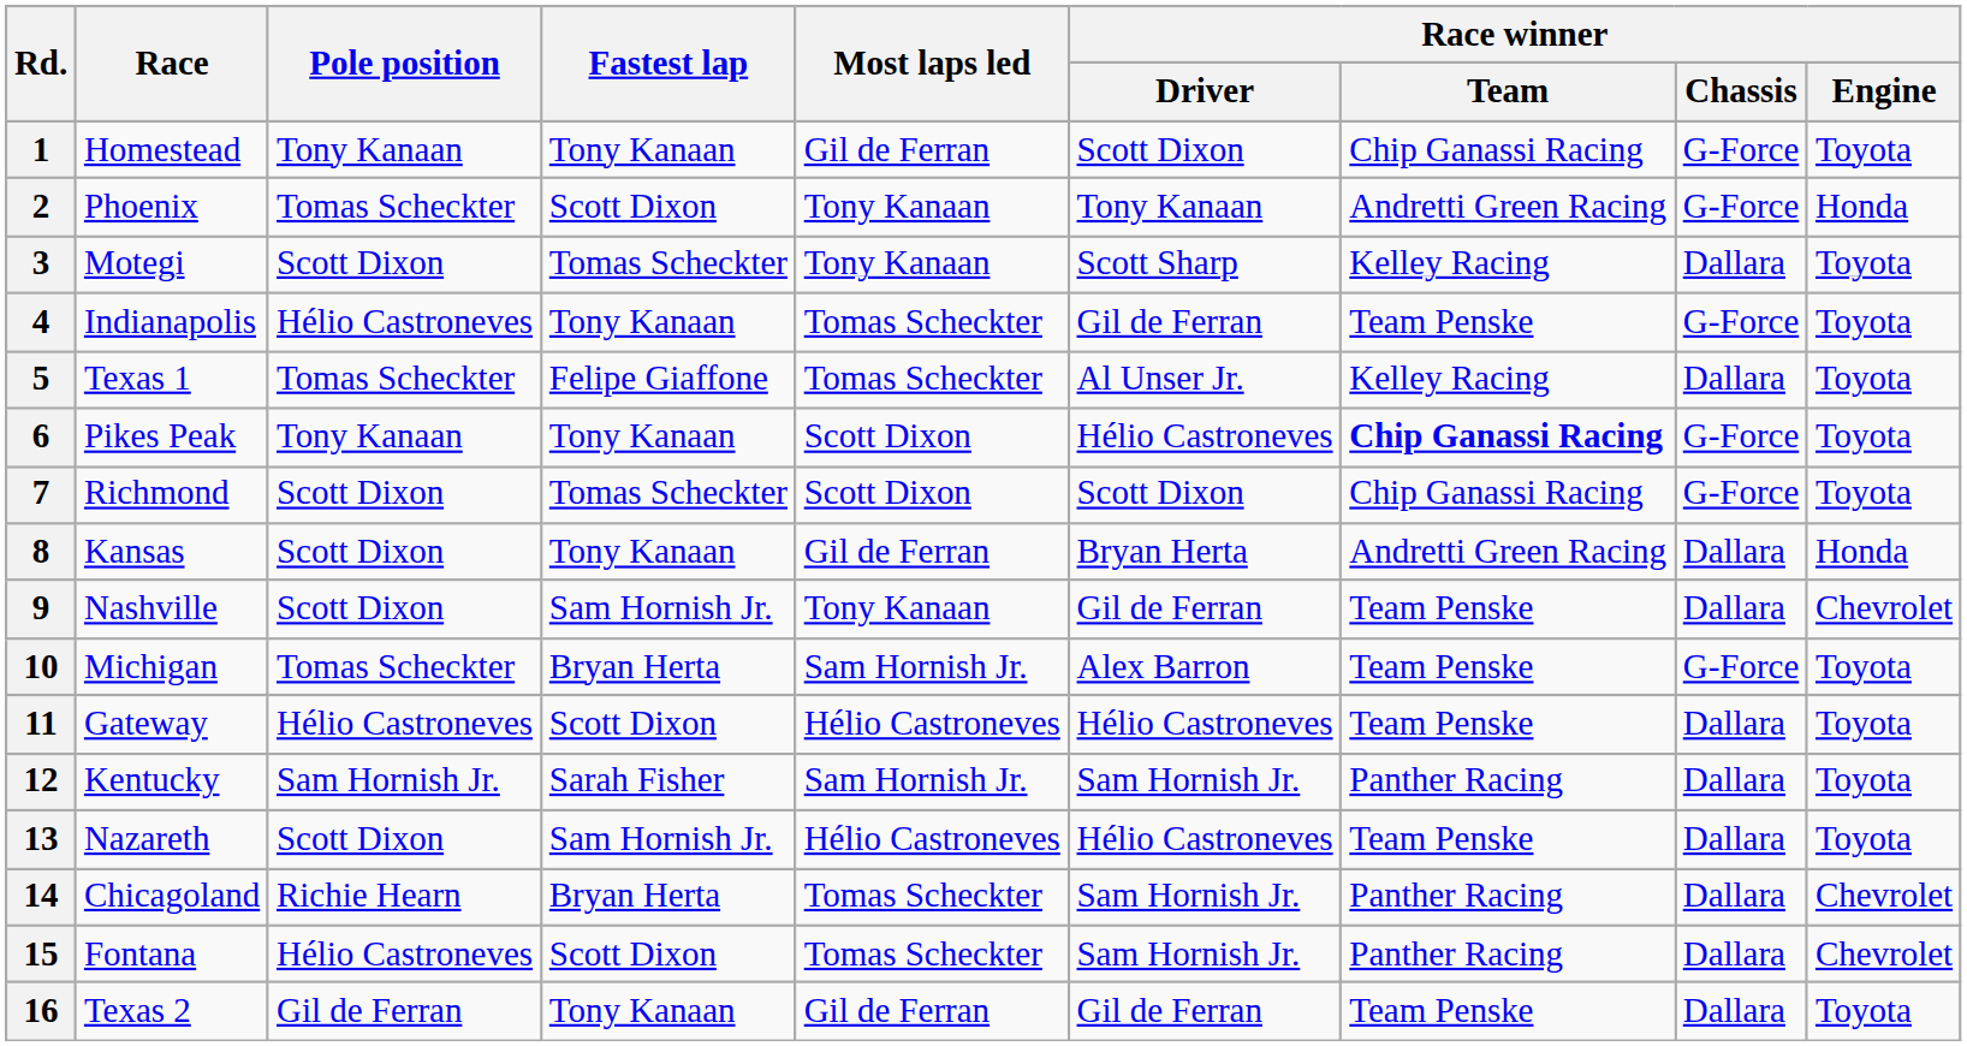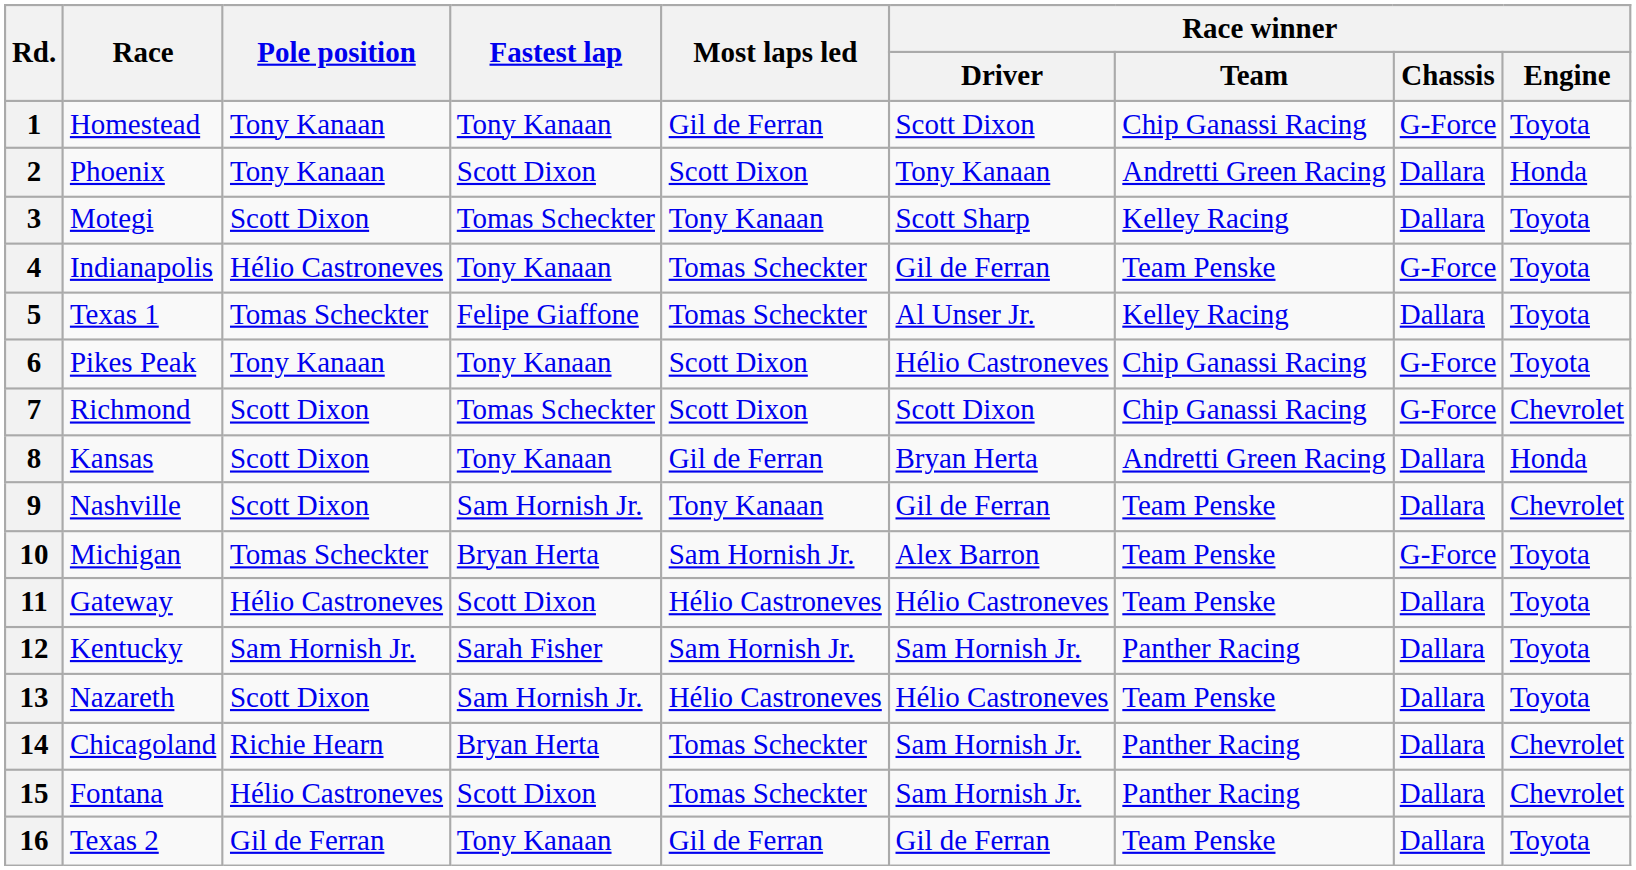 <table class="wikitable" style="font-size: 85%">
 <tr>
 <th rowspan="2">Rd.</th>
 <th rowspan="2">Race</th>
 <th rowspan="2"><a href='#'>Pole position</a></th>
 <th rowspan="2"><a href='#'>Fastest lap</a></th>
 <th rowspan="2">Most laps led</th>
 <th colspan="4">Race winner</th>
 </tr>
 <tr>
 <th>Driver</th>
 <th>Team</th>
 <th>Chassis</th>
 <th>Engine</th>
 </tr>
 <tr>
 <th>1</th>
 <td><a href='#'>Homestead</a></td>
 <td> <a href='#'>Tony Kanaan</a></td>
 <td> <a href='#'>Tony Kanaan</a></td>
 <td> <a href='#'>Gil de Ferran</a></td>
 <td> <a href='#'>Scott Dixon</a></td>
 <td><a href='#'>Chip Ganassi Racing</a></td>
 <td><a href='#'>G-Force</a></td>
 <td><a href='#'>Toyota</a></td>
 </tr>
 <tr>
 <th>2</th>
 <td><a href='#'>Phoenix</a></td>
-<td> <a href='#'>Tomas Scheckter</a></td>
+<td> <a href='#'>Tony Kanaan</a></td>
+<td> <a href='#'>Scott Dixon</a></td>
 <td> <a href='#'>Scott Dixon</a></td>
 <td> <a href='#'>Tony Kanaan</a></td>
-<td> <a href='#'>Tony Kanaan</a></td>
 <td><a href='#'>Andretti Green Racing</a></td>
-<td><a href='#'>G-Force</a></td>
+<td><a href='#'>Dallara</a></td>
 <td><a href='#'>Honda</a></td>
 </tr>
 <tr>
 <th>3</th>
 <td><a href='#'>Motegi</a></td>
 <td> <a href='#'>Scott Dixon</a></td>
 <td> <a href='#'>Tomas Scheckter</a></td>
 <td> <a href='#'>Tony Kanaan</a></td>
 <td> <a href='#'>Scott Sharp</a></td>
 <td><a href='#'>Kelley Racing</a></td>
 <td><a href='#'>Dallara</a></td>
 <td><a href='#'>Toyota</a></td>
 </tr>
 <tr>
 <th>4</th>
 <td><a href='#'>Indianapolis</a></td>
 <td> <a href='#'>Hélio Castroneves</a></td>
 <td> <a href='#'>Tony Kanaan</a></td>
 <td> <a href='#'>Tomas Scheckter</a></td>
 <td> <a href='#'>Gil de Ferran</a></td>
 <td><a href='#'>Team Penske</a></td>
 <td><a href='#'>G-Force</a></td>
 <td><a href='#'>Toyota</a></td>
 </tr>
 <tr>
 <th>5</th>
 <td><a href='#'>Texas 1</a></td>
 <td> <a href='#'>Tomas Scheckter</a></td>
 <td> <a href='#'>Felipe Giaffone</a></td>
 <td> <a href='#'>Tomas Scheckter</a></td>
 <td> <a href='#'>Al Unser Jr.</a></td>
 <td><a href='#'>Kelley Racing</a></td>
 <td><a href='#'>Dallara</a></td>
 <td><a href='#'>Toyota</a></td>
 </tr>
 <tr>
 <th>6</th>
 <td><a href='#'>Pikes Peak</a></td>
 <td> <a href='#'>Tony Kanaan</a></td>
 <td> <a href='#'>Tony Kanaan</a></td>
 <td> <a href='#'>Scott Dixon</a></td>
 <td> <a href='#'>Hélio Castroneves</a></td>
-<td><strong><a href='#'>Chip Ganassi Racing</a></strong></td>
+<td><a href='#'>Chip Ganassi Racing</a></td>
 <td><a href='#'>G-Force</a></td>
 <td><a href='#'>Toyota</a></td>
 </tr>
 <tr>
 <th>7</th>
 <td><a href='#'>Richmond</a></td>
 <td> <a href='#'>Scott Dixon</a></td>
 <td> <a href='#'>Tomas Scheckter</a></td>
 <td> <a href='#'>Scott Dixon</a></td>
 <td> <a href='#'>Scott Dixon</a></td>
 <td><a href='#'>Chip Ganassi Racing</a></td>
 <td><a href='#'>G-Force</a></td>
-<td><a href='#'>Toyota</a></td>
+<td><a href='#'>Chevrolet</a></td>
 </tr>
 <tr>
 <th>8</th>
 <td><a href='#'>Kansas</a></td>
 <td> <a href='#'>Scott Dixon</a></td>
 <td> <a href='#'>Tony Kanaan</a></td>
 <td> <a href='#'>Gil de Ferran</a></td>
 <td> <a href='#'>Bryan Herta</a></td>
 <td><a href='#'>Andretti Green Racing</a></td>
 <td><a href='#'>Dallara</a></td>
 <td><a href='#'>Honda</a></td>
 </tr>
 <tr>
 <th>9</th>
 <td><a href='#'>Nashville</a></td>
 <td> <a href='#'>Scott Dixon</a></td>
 <td> <a href='#'>Sam Hornish Jr.</a></td>
 <td> <a href='#'>Tony Kanaan</a></td>
 <td> <a href='#'>Gil de Ferran</a></td>
 <td><a href='#'>Team Penske</a></td>
 <td><a href='#'>Dallara</a></td>
 <td><a href='#'>Chevrolet</a></td>
 </tr>
 <tr>
 <th>10</th>
 <td><a href='#'>Michigan</a></td>
 <td> <a href='#'>Tomas Scheckter</a></td>
 <td> <a href='#'>Bryan Herta</a></td>
 <td> <a href='#'>Sam Hornish Jr.</a></td>
 <td> <a href='#'>Alex Barron</a></td>
 <td><a href='#'>Team Penske</a></td>
 <td><a href='#'>G-Force</a></td>
 <td><a href='#'>Toyota</a></td>
 </tr>
 <tr>
 <th>11</th>
 <td><a href='#'>Gateway</a></td>
 <td> <a href='#'>Hélio Castroneves</a></td>
 <td> <a href='#'>Scott Dixon</a></td>
 <td> <a href='#'>Hélio Castroneves</a></td>
 <td> <a href='#'>Hélio Castroneves</a></td>
 <td><a href='#'>Team Penske</a></td>
 <td><a href='#'>Dallara</a></td>
 <td><a href='#'>Toyota</a></td>
 </tr>
 <tr>
 <th>12</th>
 <td><a href='#'>Kentucky</a></td>
 <td> <a href='#'>Sam Hornish Jr.</a></td>
 <td> <a href='#'>Sarah Fisher</a></td>
 <td> <a href='#'>Sam Hornish Jr.</a></td>
 <td> <a href='#'>Sam Hornish Jr.</a></td>
 <td><a href='#'>Panther Racing</a></td>
 <td><a href='#'>Dallara</a></td>
 <td><a href='#'>Toyota</a></td>
 </tr>
 <tr>
 <th>13</th>
 <td><a href='#'>Nazareth</a></td>
 <td> <a href='#'>Scott Dixon</a></td>
 <td> <a href='#'>Sam Hornish Jr.</a></td>
 <td> <a href='#'>Hélio Castroneves</a></td>
 <td> <a href='#'>Hélio Castroneves</a></td>
 <td><a href='#'>Team Penske</a></td>
 <td><a href='#'>Dallara</a></td>
 <td><a href='#'>Toyota</a></td>
 </tr>
 <tr>
 <th>14</th>
 <td><a href='#'>Chicagoland</a></td>
 <td> <a href='#'>Richie Hearn</a></td>
 <td> <a href='#'>Bryan Herta</a></td>
 <td> <a href='#'>Tomas Scheckter</a></td>
 <td> <a href='#'>Sam Hornish Jr.</a></td>
 <td><a href='#'>Panther Racing</a></td>
 <td><a href='#'>Dallara</a></td>
 <td><a href='#'>Chevrolet</a></td>
 </tr>
 <tr>
 <th>15</th>
 <td><a href='#'>Fontana</a></td>
 <td> <a href='#'>Hélio Castroneves</a></td>
 <td> <a href='#'>Scott Dixon</a></td>
 <td> <a href='#'>Tomas Scheckter</a></td>
 <td> <a href='#'>Sam Hornish Jr.</a></td>
 <td><a href='#'>Panther Racing</a></td>
 <td><a href='#'>Dallara</a></td>
 <td><a href='#'>Chevrolet</a></td>
 </tr>
 <tr>
 <th>16</th>
 <td><a href='#'>Texas 2</a></td>
 <td> <a href='#'>Gil de Ferran</a></td>
 <td> <a href='#'>Tony Kanaan</a></td>
 <td> <a href='#'>Gil de Ferran</a></td>
 <td> <a href='#'>Gil de Ferran</a></td>
 <td><a href='#'>Team Penske</a></td>
 <td><a href='#'>Dallara</a></td>
 <td><a href='#'>Toyota</a></td>
 </tr>
 </table>
